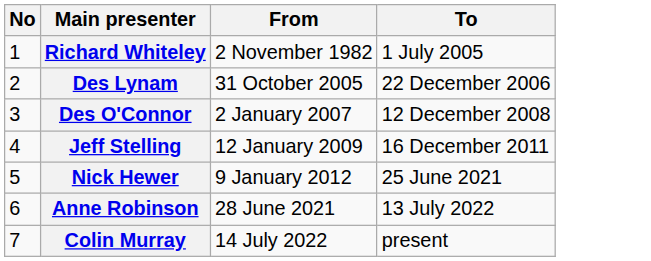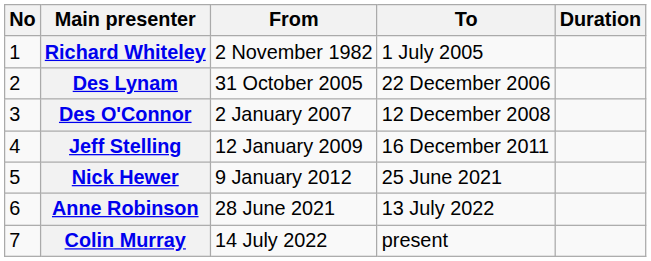 <table class="wikitable sortable plainrowheaders">
 <tr>
 <th scope=col>No</th>
 <th scope=col>Main presenter</th>
 <th scope=col>From</th>
 <th scope=col>To</th>
+<th scope=col>Duration</th>
 </tr>
 <tr>
 <td>1</td>
 <th scope=row><a href='#'>Richard Whiteley</a></th>
 <td>2 November 1982</td>
 <td>1 July 2005</td>
+<td></td>
 </tr>
 <tr>
 <td>2</td>
 <th scope=row><a href='#'>Des Lynam</a></th>
 <td>31 October 2005</td>
 <td>22 December 2006</td>
+<td></td>
 </tr>
 <tr>
 <td>3</td>
 <th scope=row><a href='#'>Des O'Connor</a></th>
 <td>2 January 2007</td>
 <td>12 December 2008</td>
+<td></td>
 </tr>
 <tr>
 <td>4</td>
 <th scope=row><a href='#'>Jeff Stelling</a></th>
 <td>12 January 2009</td>
 <td>16 December 2011</td>
+<td></td>
 </tr>
 <tr>
 <td>5</td>
 <th scope=row><a href='#'>Nick Hewer</a></th>
 <td>9 January 2012</td>
 <td>25 June 2021</td>
+<td></td>
 </tr>
 <tr>
 <td>6</td>
 <th scope=row><a href='#'>Anne Robinson</a></th>
 <td>28 June 2021</td>
 <td>13 July 2022</td>
+<td></td>
 </tr>
 <tr>
 <td>7</td>
 <th scope=row><a href='#'>Colin Murray</a></th>
 <td>14 July 2022</td>
 <td>present</td>
+<td></td>
 </tr>
 </table>
